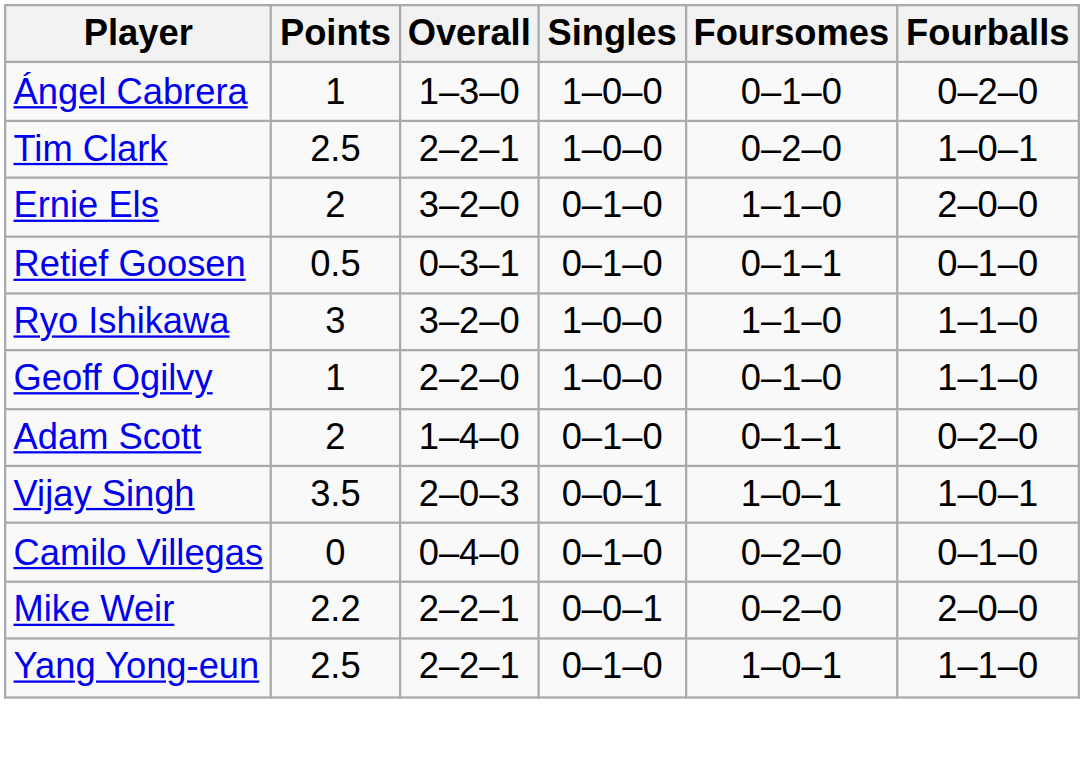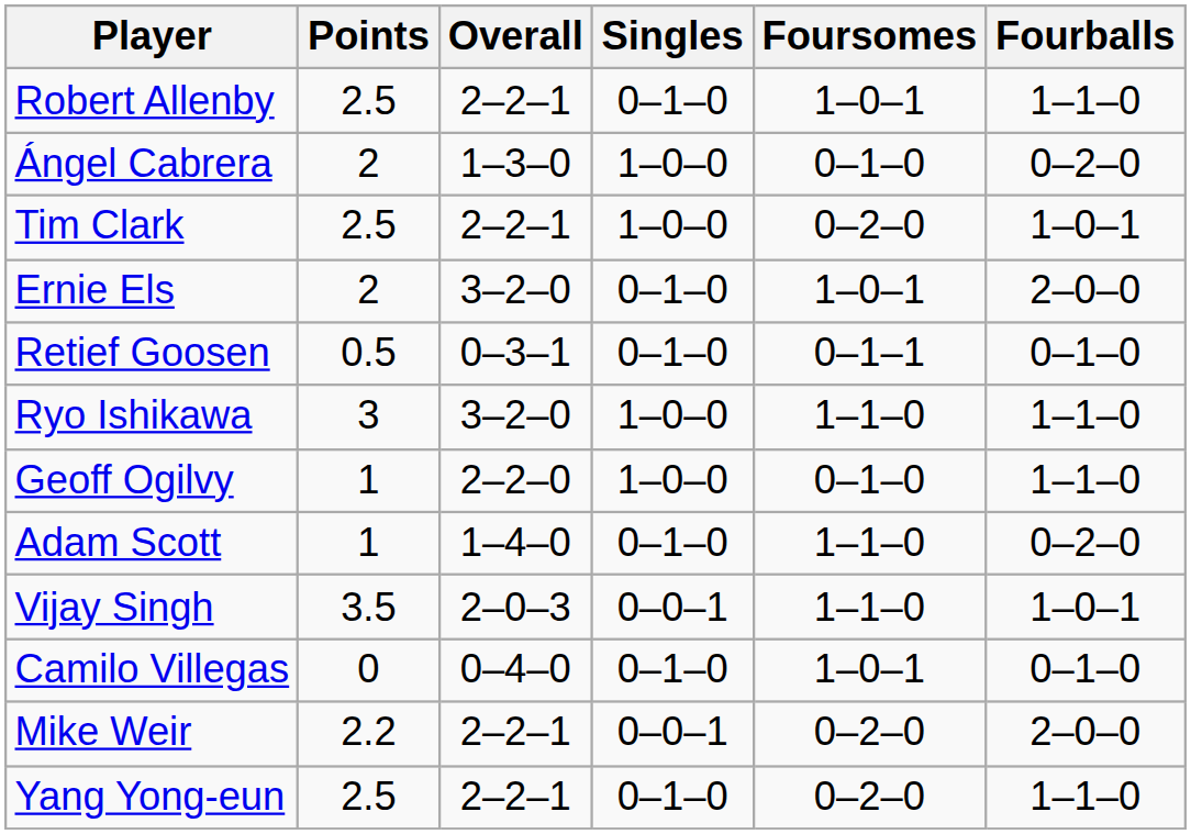 <table class="wikitable sortable" style="text-align:center">
 <tr>
 <th>Player</th>
 <th>Points</th>
 <th>Overall</th>
 <th>Singles</th>
 <th>Foursomes</th>
 <th>Fourballs</th>
 </tr>
 <tr>
+<td align=left><a href='#'>Robert Allenby</a></td>
+<td>2.5</td>
+<td>2–2–1</td>
+<td>0–1–0</td>
+<td>1–0–1</td>
+<td>1–1–0</td>
+</tr>
+<tr>
 <td align=left><a href='#'>Ángel Cabrera</a></td>
-<td>1</td>
+<td>2</td>
 <td>1–3–0</td>
 <td>1–0–0</td>
 <td>0–1–0</td>
 <td>0–2–0</td>
 </tr>
 <tr>
 <td align=left><a href='#'>Tim Clark</a></td>
 <td>2.5</td>
 <td>2–2–1</td>
 <td>1–0–0</td>
 <td>0–2–0</td>
 <td>1–0–1</td>
 </tr>
 <tr>
 <td align=left><a href='#'>Ernie Els</a></td>
 <td>2</td>
 <td>3–2–0</td>
 <td>0–1–0</td>
-<td>1–1–0</td>
+<td>1–0–1</td>
 <td>2–0–0</td>
 </tr>
 <tr>
 <td align=left><a href='#'>Retief Goosen</a></td>
 <td>0.5</td>
 <td>0–3–1</td>
 <td>0–1–0</td>
 <td>0–1–1</td>
 <td>0–1–0</td>
 </tr>
 <tr>
 <td align=left><a href='#'>Ryo Ishikawa</a></td>
 <td>3</td>
 <td>3–2–0</td>
 <td>1–0–0</td>
 <td>1–1–0</td>
 <td>1–1–0</td>
 </tr>
 <tr>
 <td align=left><a href='#'>Geoff Ogilvy</a></td>
 <td>1</td>
 <td>2–2–0</td>
 <td>1–0–0</td>
 <td>0–1–0</td>
 <td>1–1–0</td>
 </tr>
 <tr>
 <td align=left><a href='#'>Adam Scott</a></td>
-<td>2</td>
+<td>1</td>
 <td>1–4–0</td>
 <td>0–1–0</td>
-<td>0–1–1</td>
+<td>1–1–0</td>
 <td>0–2–0</td>
 </tr>
 <tr>
 <td align=left><a href='#'>Vijay Singh</a></td>
 <td>3.5</td>
 <td>2–0–3</td>
 <td>0–0–1</td>
-<td>1–0–1</td>
+<td>1–1–0</td>
 <td>1–0–1</td>
 </tr>
 <tr>
 <td align=left><a href='#'>Camilo Villegas</a></td>
 <td>0</td>
 <td>0–4–0</td>
 <td>0–1–0</td>
-<td>0–2–0</td>
+<td>1–0–1</td>
 <td>0–1–0</td>
 </tr>
 <tr>
 <td align=left><a href='#'>Mike Weir</a></td>
 <td>2.2</td>
 <td>2–2–1</td>
 <td>0–0–1</td>
 <td>0–2–0</td>
 <td>2–0–0</td>
 </tr>
 <tr>
 <td align=left><a href='#'>Yang Yong-eun</a></td>
 <td>2.5</td>
 <td>2–2–1</td>
 <td>0–1–0</td>
-<td>1–0–1</td>
+<td>0–2–0</td>
 <td>1–1–0</td>
 </tr>
 </table>
